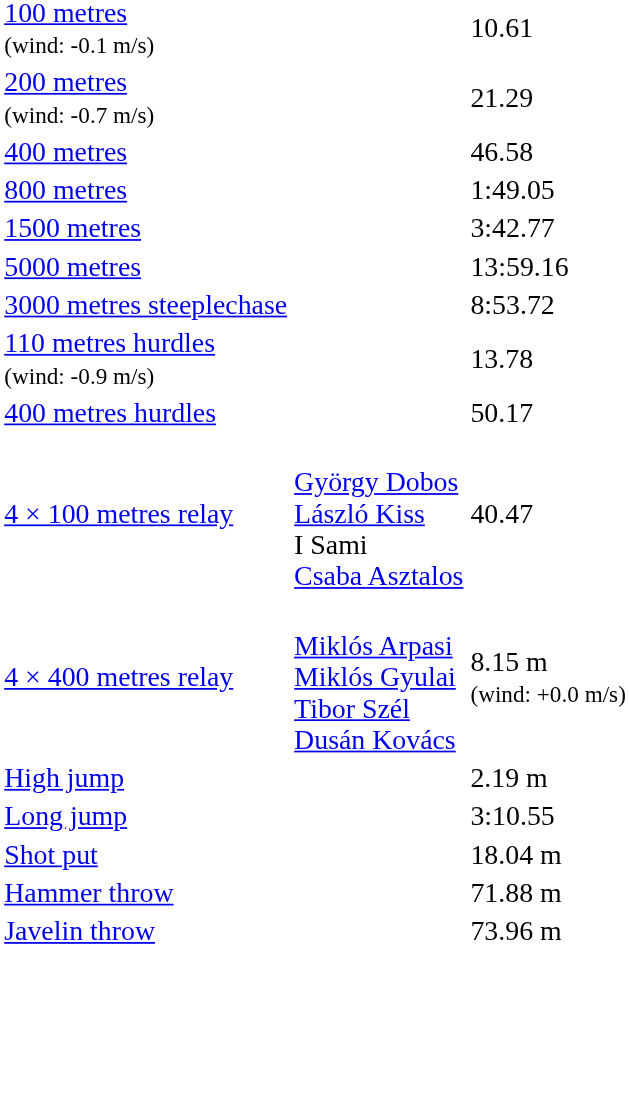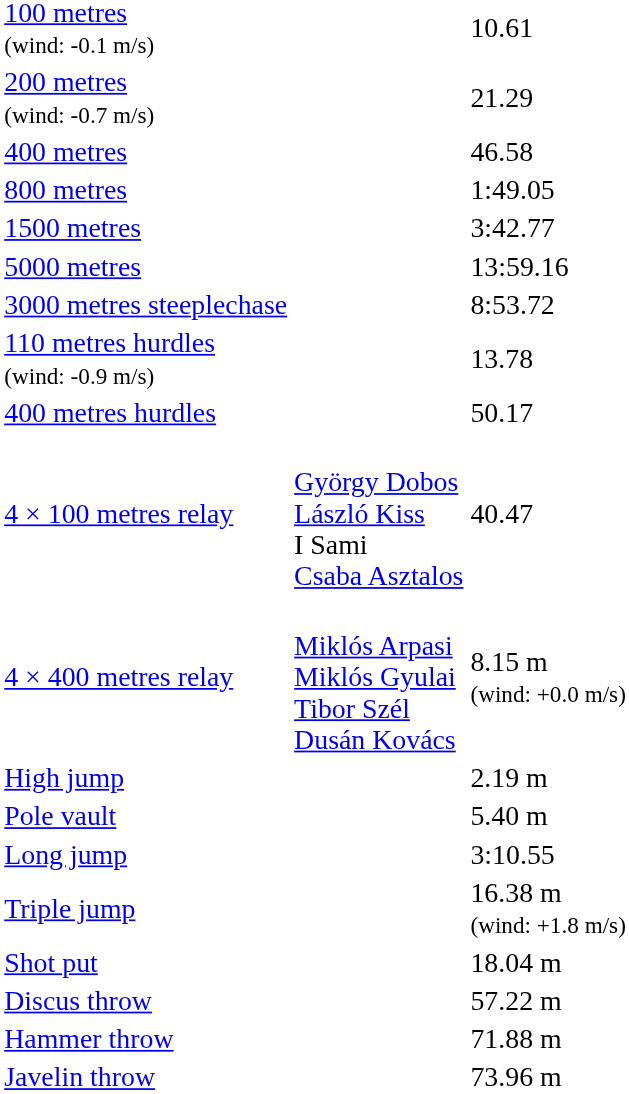 <table>
 <tr>
 <td><a href='#'>100 metres</a><br><small>(wind: -0.1 m/s)</small></td>
 <td></td>
 <td>10.61</td>
 <td></td>
 <td></td>
 <td></td>
 <td></td>
 </tr>
 <tr>
 <td><a href='#'>200 metres</a><br><small>(wind: -0.7 m/s)</small></td>
 <td></td>
 <td>21.29</td>
 <td></td>
 <td></td>
 <td></td>
 <td></td>
 </tr>
 <tr>
 <td><a href='#'>400 metres</a></td>
 <td></td>
 <td>46.58</td>
 <td></td>
 <td></td>
 <td></td>
 <td></td>
 </tr>
 <tr>
 <td><a href='#'>800 metres</a></td>
 <td></td>
 <td>1:49.05</td>
 <td></td>
 <td></td>
 <td></td>
 <td></td>
 </tr>
 <tr>
 <td><a href='#'>1500 metres</a></td>
 <td></td>
 <td>3:42.77</td>
 <td></td>
 <td></td>
 <td></td>
 <td></td>
 </tr>
 <tr>
 <td><a href='#'>5000 metres</a></td>
 <td></td>
 <td>13:59.16</td>
 <td></td>
 <td></td>
 <td></td>
 <td></td>
 </tr>
 <tr>
 <td><a href='#'>3000 metres steeplechase</a></td>
 <td></td>
 <td>8:53.72</td>
 <td></td>
 <td></td>
 <td></td>
 <td></td>
 </tr>
 <tr>
 <td><a href='#'>110 metres hurdles</a><br><small>(wind: -0.9 m/s)</small></td>
 <td></td>
 <td>13.78</td>
 <td></td>
 <td></td>
 <td></td>
 <td></td>
 </tr>
 <tr>
 <td><a href='#'>400 metres hurdles</a></td>
 <td></td>
 <td>50.17</td>
 <td></td>
 <td></td>
 <td></td>
 <td></td>
 </tr>
 <tr>
 <td><a href='#'>4 × 100 metres relay</a></td>
 <td><br><a href='#'>György Dobos</a><br><a href='#'>László Kiss</a><br>I Sami<br><a href='#'>Csaba Asztalos</a></td>
 <td>40.47</td>
 <td></td>
 <td></td>
 <td></td>
 <td></td>
 </tr>
 <tr>
 <td><a href='#'>4 × 400 metres relay</a></td>
 <td><br><a href='#'>Miklós Arpasi</a><br><a href='#'>Miklós Gyulai</a><br><a href='#'>Tibor Szél</a><br><a href='#'>Dusán Kovács</a></td>
 <td>8.15 m<br><small>(wind: +0.0 m/s)</small></td>
 <td></td>
 <td></td>
 <td></td>
 <td></td>
 </tr>
 <tr>
 <td><a href='#'>High jump</a></td>
 <td></td>
 <td>2.19 m</td>
 <td></td>
 <td></td>
 <td></td>
 <td></td>
 </tr>
 <tr>
+<td><a href='#'>Pole vault</a></td>
+<td></td>
+<td>5.40 m</td>
+<td></td>
+<td></td>
+<td></td>
+<td></td>
+</tr>
+<tr>
 <td><a href='#'>Long jump</a></td>
 <td></td>
 <td>3:10.55</td>
 <td></td>
 <td></td>
 <td></td>
 <td></td>
 </tr>
 <tr>
+<td><a href='#'>Triple jump</a></td>
+<td></td>
+<td>16.38 m<br><small>(wind: +1.8 m/s)</small></td>
+<td></td>
+<td></td>
+<td></td>
+<td></td>
+</tr>
+<tr>
 <td><a href='#'>Shot put</a></td>
 <td></td>
 <td>18.04 m</td>
+<td></td>
+<td></td>
+<td></td>
+<td></td>
+</tr>
+<tr>
+<td><a href='#'>Discus throw</a></td>
+<td></td>
+<td>57.22 m</td>
 <td></td>
 <td></td>
 <td></td>
 <td></td>
 </tr>
 <tr>
 <td><a href='#'>Hammer throw</a></td>
 <td></td>
 <td>71.88 m</td>
 <td></td>
 <td></td>
 <td></td>
 <td></td>
 </tr>
 <tr>
 <td><a href='#'>Javelin throw</a></td>
 <td></td>
 <td>73.96 m</td>
 <td></td>
 <td></td>
 <td></td>
 <td></td>
 </tr>
 </table>
